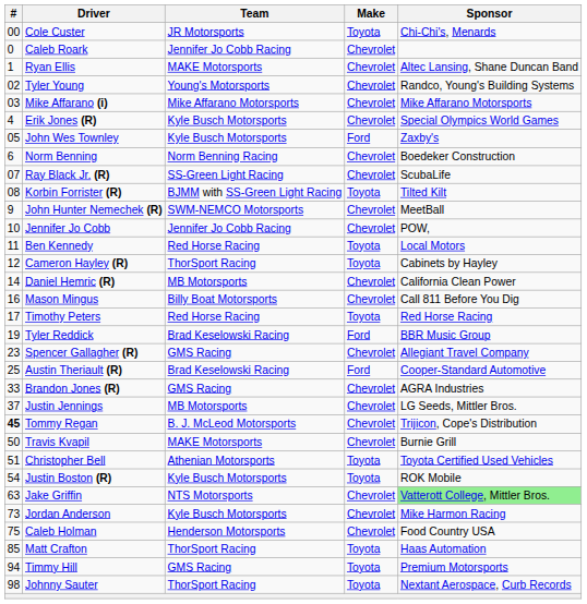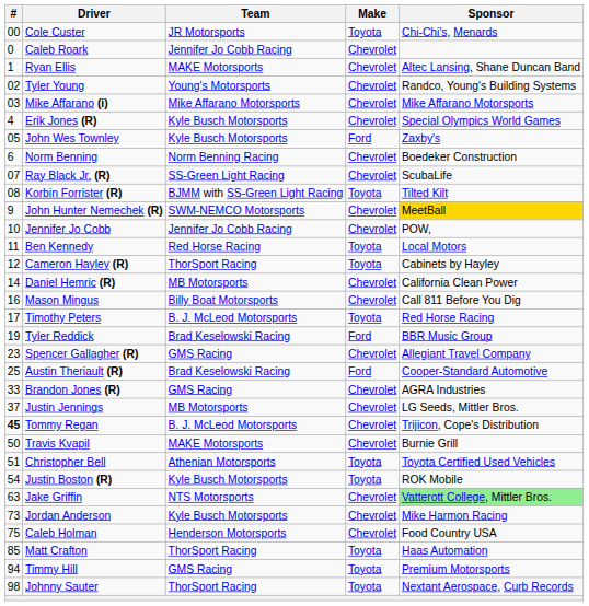 <table class="wikitable" style="font-size:95%">
 <tr>
 <th>#</th>
 <th>Driver</th>
 <th>Team</th>
 <th>Make</th>
 <th>Sponsor</th>
 </tr>
 <tr>
 <td>00</td>
 <td><a href='#'>Cole Custer</a></td>
 <td><a href='#'>JR Motorsports</a></td>
 <td><a href='#'>Toyota</a></td>
 <td><a href='#'>Chi-Chi's</a>, <a href='#'>Menards</a></td>
 </tr>
 <tr>
 <td>0</td>
 <td><a href='#'>Caleb Roark</a></td>
 <td><a href='#'>Jennifer Jo Cobb Racing</a></td>
 <td><a href='#'>Chevrolet</a></td>
 <td></td>
 </tr>
 <tr>
 <td>1</td>
 <td><a href='#'>Ryan Ellis</a></td>
 <td><a href='#'>MAKE Motorsports</a></td>
 <td><a href='#'>Chevrolet</a></td>
 <td><a href='#'>Altec Lansing</a>, Shane Duncan Band</td>
 </tr>
 <tr>
 <td>02</td>
 <td><a href='#'>Tyler Young</a></td>
 <td><a href='#'>Young's Motorsports</a></td>
 <td><a href='#'>Chevrolet</a></td>
 <td>Randco, Young's Building Systems</td>
 </tr>
 <tr>
 <td>03</td>
 <td><a href='#'>Mike Affarano</a> <strong>(i)</strong></td>
 <td><a href='#'>Mike Affarano Motorsports</a></td>
 <td><a href='#'>Chevrolet</a></td>
 <td><a href='#'>Mike Affarano Motorsports</a></td>
 </tr>
 <tr>
 <td>4</td>
 <td><a href='#'>Erik Jones</a> <strong>(R)</strong></td>
 <td><a href='#'>Kyle Busch Motorsports</a></td>
 <td><a href='#'>Chevrolet</a></td>
 <td><a href='#'>Special Olympics World Games</a></td>
 </tr>
 <tr>
 <td>05</td>
 <td><a href='#'>John Wes Townley</a></td>
 <td><a href='#'>Kyle Busch Motorsports</a></td>
 <td><a href='#'>Ford</a></td>
 <td><a href='#'>Zaxby's</a></td>
 </tr>
 <tr>
 <td>6</td>
 <td><a href='#'>Norm Benning</a></td>
 <td><a href='#'>Norm Benning Racing</a></td>
 <td><a href='#'>Chevrolet</a></td>
 <td>Boedeker Construction</td>
 </tr>
 <tr>
 <td>07</td>
 <td><a href='#'>Ray Black Jr.</a> <strong>(R)</strong></td>
 <td><a href='#'>SS-Green Light Racing</a></td>
 <td><a href='#'>Chevrolet</a></td>
 <td>ScubaLife</td>
 </tr>
 <tr>
 <td>08</td>
 <td><a href='#'>Korbin Forrister</a> <strong>(R)</strong></td>
 <td><a href='#'>BJMM</a> with <a href='#'>SS-Green Light Racing</a></td>
 <td><a href='#'>Toyota</a></td>
 <td><a href='#'>Tilted Kilt</a></td>
 </tr>
 <tr>
 <td>9</td>
 <td><a href='#'>John Hunter Nemechek</a> <strong>(R)</strong></td>
 <td><a href='#'>SWM-NEMCO Motorsports</a></td>
 <td><a href='#'>Chevrolet</a></td>
-<td>MeetBall</td>
+<td style="background: gold;">MeetBall</td>
 </tr>
 <tr>
 <td>10</td>
 <td><a href='#'>Jennifer Jo Cobb</a></td>
 <td><a href='#'>Jennifer Jo Cobb Racing</a></td>
 <td><a href='#'>Chevrolet</a></td>
 <td>POW, </td>
 </tr>
 <tr>
 <td>11</td>
 <td><a href='#'>Ben Kennedy</a></td>
 <td><a href='#'>Red Horse Racing</a></td>
 <td><a href='#'>Toyota</a></td>
 <td><a href='#'>Local Motors</a></td>
 </tr>
 <tr>
 <td>12</td>
 <td><a href='#'>Cameron Hayley</a> <strong>(R)</strong></td>
 <td><a href='#'>ThorSport Racing</a></td>
 <td><a href='#'>Toyota</a></td>
 <td>Cabinets by Hayley</td>
 </tr>
 <tr>
 <td>14</td>
 <td><a href='#'>Daniel Hemric</a> <strong>(R)</strong></td>
 <td><a href='#'>MB Motorsports</a></td>
 <td><a href='#'>Chevrolet</a></td>
 <td>California Clean Power</td>
 </tr>
 <tr>
 <td>16</td>
 <td><a href='#'>Mason Mingus</a></td>
 <td><a href='#'>Billy Boat Motorsports</a></td>
 <td><a href='#'>Chevrolet</a></td>
 <td>Call 811 Before You Dig</td>
 </tr>
 <tr>
 <td>17</td>
 <td><a href='#'>Timothy Peters</a></td>
-<td><a href='#'>Red Horse Racing</a></td>
+<td><a href='#'>B. J. McLeod Motorsports</a></td>
 <td><a href='#'>Toyota</a></td>
 <td><a href='#'>Red Horse Racing</a></td>
 </tr>
 <tr>
 <td>19</td>
 <td><a href='#'>Tyler Reddick</a></td>
 <td><a href='#'>Brad Keselowski Racing</a></td>
 <td><a href='#'>Ford</a></td>
 <td><a href='#'>BBR Music Group</a></td>
 </tr>
 <tr>
 <td>23</td>
 <td><a href='#'>Spencer Gallagher</a> <strong>(R)</strong></td>
 <td><a href='#'>GMS Racing</a></td>
 <td><a href='#'>Chevrolet</a></td>
 <td><a href='#'>Allegiant Travel Company</a></td>
 </tr>
 <tr>
 <td>25</td>
 <td><a href='#'>Austin Theriault</a> <strong>(R)</strong></td>
 <td><a href='#'>Brad Keselowski Racing</a></td>
 <td><a href='#'>Ford</a></td>
 <td><a href='#'>Cooper-Standard Automotive</a></td>
 </tr>
 <tr>
 <td>33</td>
 <td><a href='#'>Brandon Jones</a> <strong>(R)</strong></td>
 <td><a href='#'>GMS Racing</a></td>
 <td><a href='#'>Chevrolet</a></td>
 <td>AGRA Industries</td>
 </tr>
 <tr>
 <td>37</td>
 <td><a href='#'>Justin Jennings</a></td>
 <td><a href='#'>MB Motorsports</a></td>
 <td><a href='#'>Chevrolet</a></td>
 <td>LG Seeds, Mittler Bros.</td>
 </tr>
 <tr>
 <td><strong>45</strong></td>
 <td><a href='#'>Tommy Regan</a></td>
 <td><a href='#'>B. J. McLeod Motorsports</a></td>
 <td><a href='#'>Chevrolet</a></td>
 <td><a href='#'>Trijicon</a>, Cope's Distribution</td>
 </tr>
 <tr>
 <td>50</td>
 <td><a href='#'>Travis Kvapil</a></td>
 <td><a href='#'>MAKE Motorsports</a></td>
 <td><a href='#'>Chevrolet</a></td>
 <td>Burnie Grill</td>
 </tr>
 <tr>
 <td>51</td>
 <td><a href='#'>Christopher Bell</a></td>
 <td><a href='#'>Athenian Motorsports</a></td>
 <td><a href='#'>Toyota</a></td>
 <td><a href='#'>Toyota Certified Used Vehicles</a></td>
 </tr>
 <tr>
 <td>54</td>
 <td><a href='#'>Justin Boston</a> <strong>(R)</strong></td>
 <td><a href='#'>Kyle Busch Motorsports</a></td>
 <td><a href='#'>Toyota</a></td>
 <td>ROK Mobile</td>
 </tr>
 <tr>
 <td>63</td>
 <td><a href='#'>Jake Griffin</a></td>
 <td><a href='#'>NTS Motorsports</a></td>
 <td><a href='#'>Chevrolet</a></td>
 <td style="background: lightgreen;"><a href='#'>Vatterott College</a>, Mittler Bros.</td>
 </tr>
 <tr>
 <td>73</td>
 <td><a href='#'>Jordan Anderson</a></td>
 <td><a href='#'>Kyle Busch Motorsports</a></td>
 <td><a href='#'>Chevrolet</a></td>
 <td><a href='#'>Mike Harmon Racing</a></td>
 </tr>
 <tr>
 <td>75</td>
 <td><a href='#'>Caleb Holman</a></td>
 <td><a href='#'>Henderson Motorsports</a></td>
 <td><a href='#'>Chevrolet</a></td>
 <td>Food Country USA</td>
 </tr>
 <tr>
 <td>85</td>
 <td><a href='#'>Matt Crafton</a></td>
 <td><a href='#'>ThorSport Racing</a></td>
 <td><a href='#'>Toyota</a></td>
 <td><a href='#'>Haas Automation</a></td>
 </tr>
 <tr>
 <td>94</td>
 <td><a href='#'>Timmy Hill</a></td>
 <td><a href='#'>GMS Racing</a></td>
 <td><a href='#'>Toyota</a></td>
 <td><a href='#'>Premium Motorsports</a></td>
 </tr>
 <tr>
 <td>98</td>
 <td><a href='#'>Johnny Sauter</a></td>
 <td><a href='#'>ThorSport Racing</a></td>
 <td><a href='#'>Toyota</a></td>
 <td><a href='#'>Nextant Aerospace</a>, <a href='#'>Curb Records</a></td>
 </tr>
 <tr>
 <th colspan="5"></th>
 </tr>
 </table>
